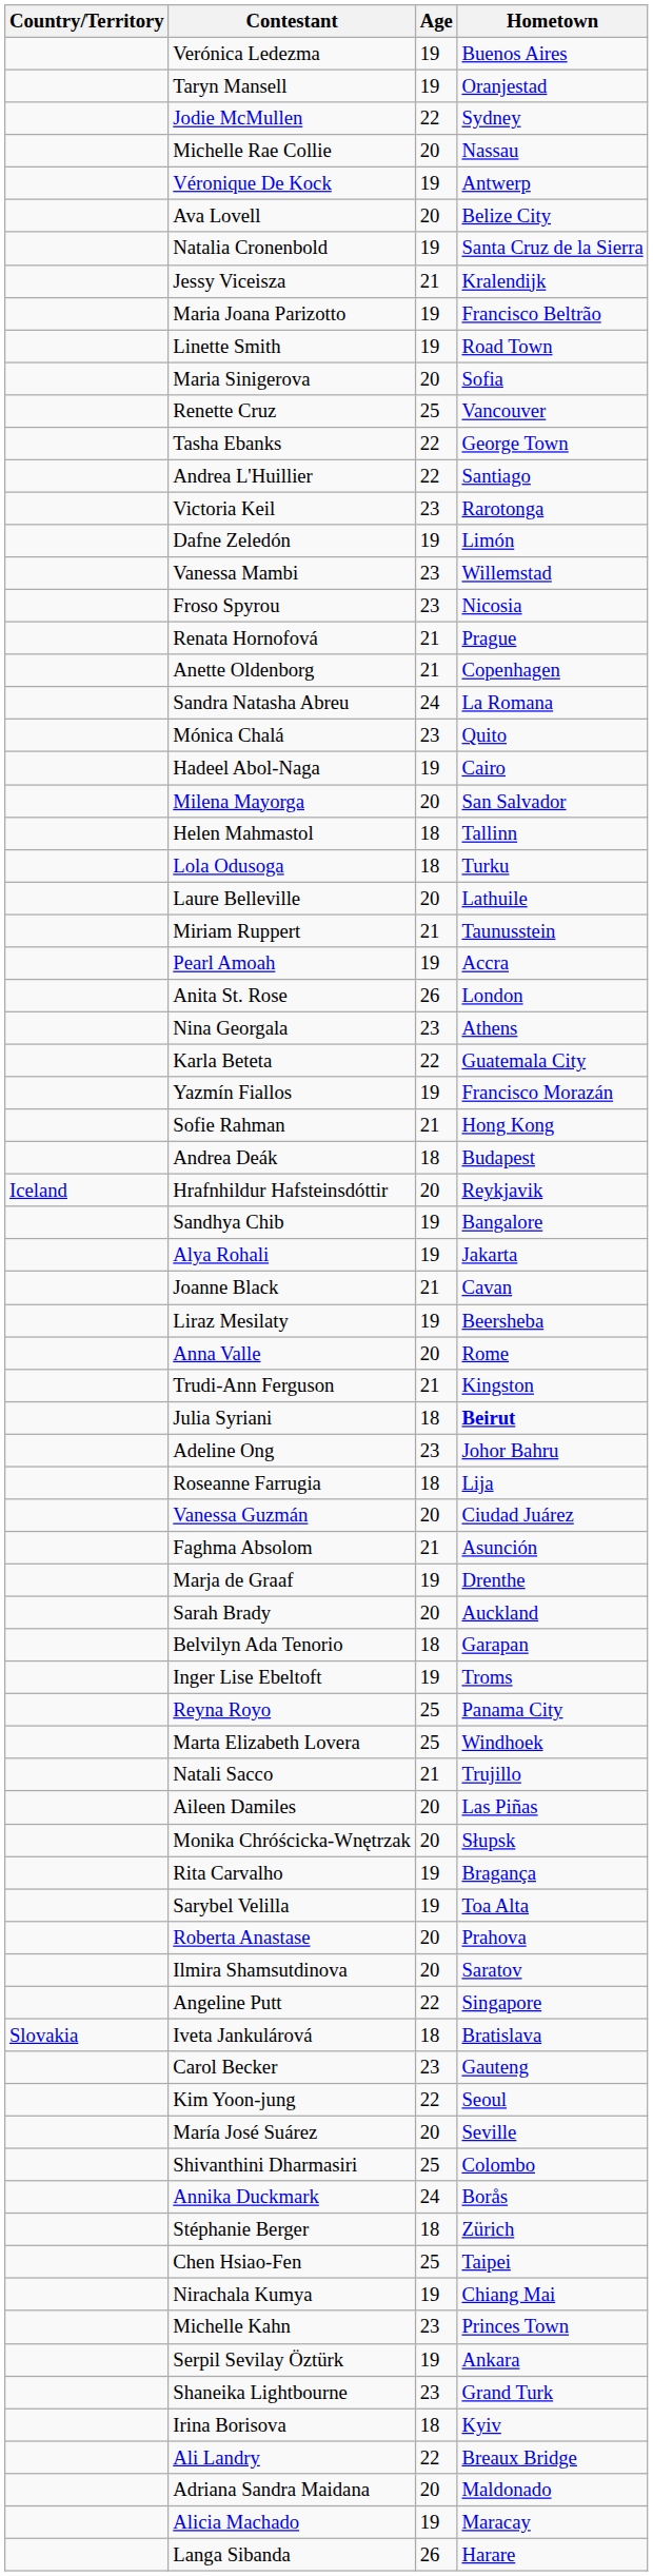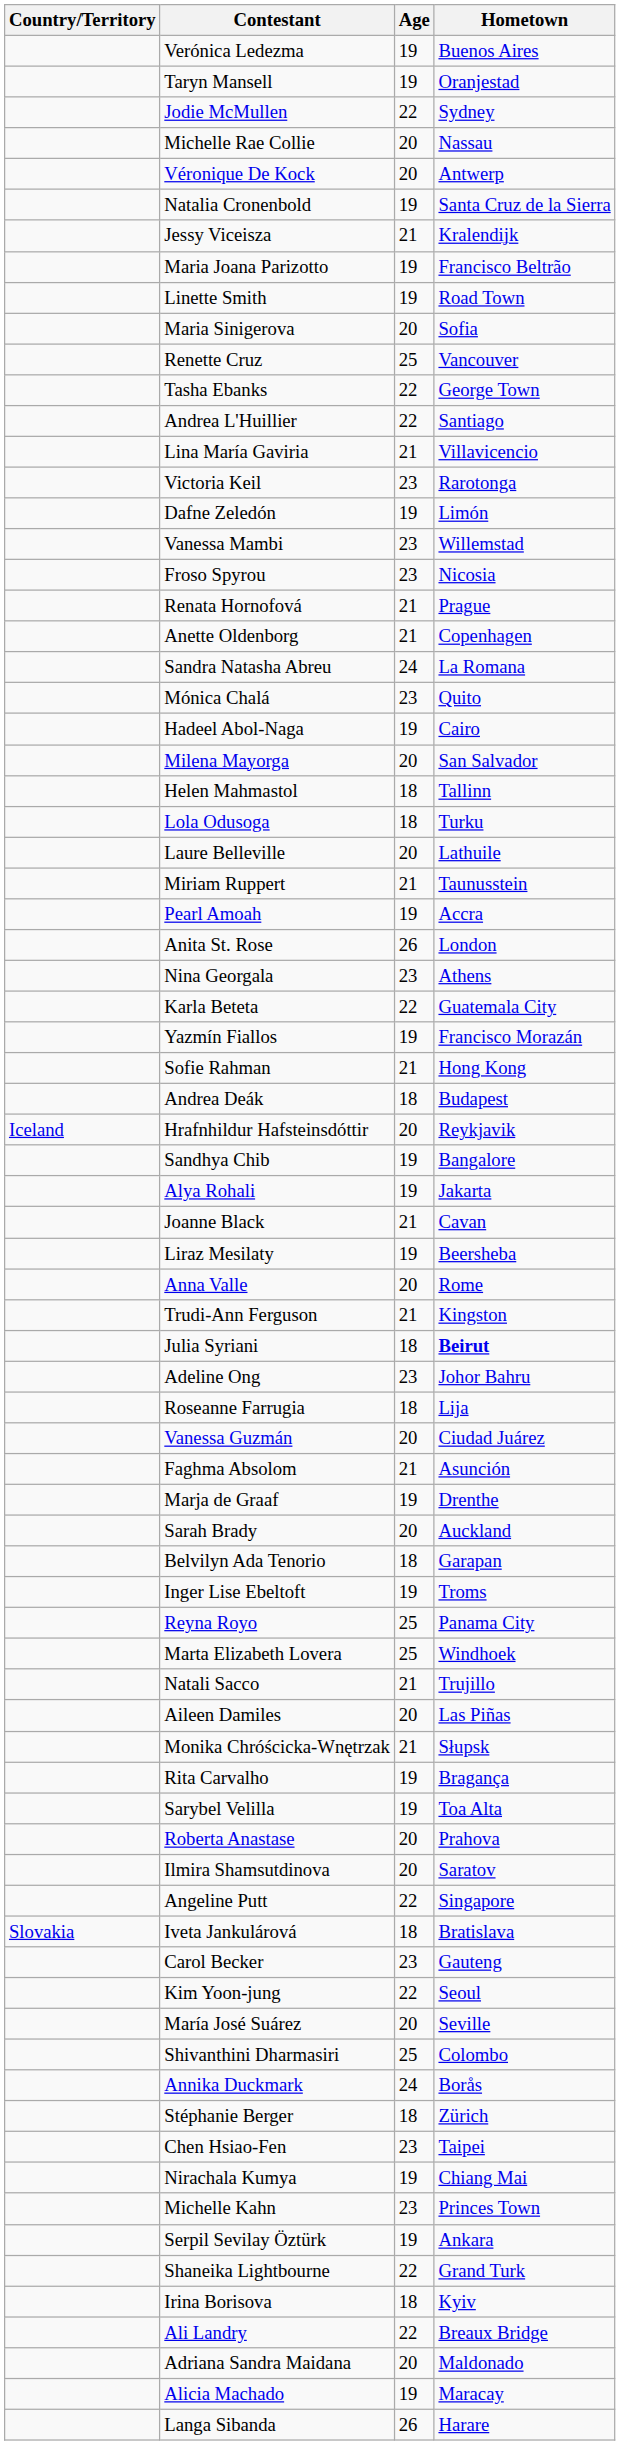 <table class="wikitable sortable" style="font-size: 95%;">
 <tr>
 <th>Country/Territory</th>
 <th>Contestant</th>
 <th>Age</th>
 <th>Hometown</th>
 </tr>
 <tr>
 <td></td>
 <td>Verónica Ledezma</td>
 <td>19</td>
 <td><a href='#'>Buenos Aires</a></td>
 </tr>
 <tr>
 <td></td>
 <td>Taryn Mansell</td>
 <td>19</td>
 <td><a href='#'>Oranjestad</a></td>
 </tr>
 <tr>
 <td></td>
 <td><a href='#'>Jodie McMullen</a></td>
 <td>22</td>
 <td><a href='#'>Sydney</a></td>
 </tr>
 <tr>
 <td></td>
 <td>Michelle Rae Collie</td>
 <td>20</td>
 <td><a href='#'>Nassau</a></td>
 </tr>
 <tr>
 <td></td>
 <td><a href='#'>Véronique De Kock</a></td>
-<td>19</td>
+<td>20</td>
 <td><a href='#'>Antwerp</a></td>
-</tr>
-<tr>
-<td></td>
-<td>Ava Lovell</td>
-<td>20</td>
-<td><a href='#'>Belize City</a></td>
 </tr>
 <tr>
 <td></td>
 <td>Natalia Cronenbold</td>
 <td>19</td>
 <td><a href='#'>Santa Cruz de la Sierra</a></td>
 </tr>
 <tr>
 <td></td>
 <td>Jessy Viceisza</td>
 <td>21</td>
 <td><a href='#'>Kralendijk</a></td>
 </tr>
 <tr>
 <td></td>
 <td>Maria Joana Parizotto</td>
 <td>19</td>
 <td><a href='#'>Francisco Beltrão</a></td>
 </tr>
 <tr>
 <td></td>
 <td>Linette Smith</td>
 <td>19</td>
 <td><a href='#'>Road Town</a></td>
 </tr>
 <tr>
 <td></td>
 <td>Maria Sinigerova</td>
 <td>20</td>
 <td><a href='#'>Sofia</a></td>
 </tr>
 <tr>
 <td></td>
 <td>Renette Cruz</td>
 <td>25</td>
 <td><a href='#'>Vancouver</a></td>
 </tr>
 <tr>
 <td></td>
 <td>Tasha Ebanks</td>
 <td>22</td>
 <td><a href='#'>George Town</a></td>
 </tr>
 <tr>
 <td></td>
 <td>Andrea L'Huillier</td>
 <td>22</td>
 <td><a href='#'>Santiago</a></td>
+</tr>
+<tr>
+<td></td>
+<td>Lina María Gaviria</td>
+<td>21</td>
+<td><a href='#'>Villavicencio</a></td>
 </tr>
 <tr>
 <td></td>
 <td>Victoria Keil</td>
 <td>23</td>
 <td><a href='#'>Rarotonga</a></td>
 </tr>
 <tr>
 <td></td>
 <td>Dafne Zeledón</td>
 <td>19</td>
 <td><a href='#'>Limón</a></td>
 </tr>
 <tr>
 <td></td>
 <td>Vanessa Mambi</td>
 <td>23</td>
 <td><a href='#'>Willemstad</a></td>
 </tr>
 <tr>
 <td></td>
 <td>Froso Spyrou</td>
 <td>23</td>
 <td><a href='#'>Nicosia</a></td>
 </tr>
 <tr>
 <td></td>
 <td>Renata Hornofová</td>
 <td>21</td>
 <td><a href='#'>Prague</a></td>
 </tr>
 <tr>
 <td></td>
 <td>Anette Oldenborg</td>
 <td>21</td>
 <td><a href='#'>Copenhagen</a></td>
 </tr>
 <tr>
 <td></td>
 <td>Sandra Natasha Abreu</td>
 <td>24</td>
 <td><a href='#'>La Romana</a></td>
 </tr>
 <tr>
 <td></td>
 <td>Mónica Chalá</td>
 <td>23</td>
 <td><a href='#'>Quito</a></td>
 </tr>
 <tr>
 <td></td>
 <td>Hadeel Abol-Naga</td>
 <td>19</td>
 <td><a href='#'>Cairo</a></td>
 </tr>
 <tr>
 <td></td>
 <td><a href='#'>Milena Mayorga</a></td>
 <td>20</td>
 <td><a href='#'>San Salvador</a></td>
 </tr>
 <tr>
 <td></td>
 <td>Helen Mahmastol</td>
 <td>18</td>
 <td><a href='#'>Tallinn</a></td>
 </tr>
 <tr>
 <td></td>
 <td><a href='#'>Lola Odusoga</a></td>
 <td>18</td>
 <td><a href='#'>Turku</a></td>
 </tr>
 <tr>
 <td></td>
 <td>Laure Belleville</td>
 <td>20</td>
 <td><a href='#'>Lathuile</a></td>
 </tr>
 <tr>
 <td></td>
 <td>Miriam Ruppert</td>
 <td>21</td>
 <td><a href='#'>Taunusstein</a></td>
 </tr>
 <tr>
 <td></td>
 <td><a href='#'>Pearl Amoah</a></td>
 <td>19</td>
 <td><a href='#'>Accra</a></td>
 </tr>
 <tr>
 <td></td>
 <td>Anita St. Rose</td>
 <td>26</td>
 <td><a href='#'>London</a></td>
 </tr>
 <tr>
 <td></td>
 <td>Nina Georgala</td>
 <td>23</td>
 <td><a href='#'>Athens</a></td>
 </tr>
 <tr>
 <td></td>
 <td>Karla Beteta</td>
 <td>22</td>
 <td><a href='#'>Guatemala City</a></td>
 </tr>
 <tr>
 <td></td>
 <td>Yazmín Fiallos</td>
 <td>19</td>
 <td><a href='#'>Francisco Morazán</a></td>
 </tr>
 <tr>
 <td></td>
 <td>Sofie Rahman</td>
 <td>21</td>
 <td><a href='#'>Hong Kong</a></td>
 </tr>
 <tr>
 <td></td>
 <td>Andrea Deák</td>
 <td>18</td>
 <td><a href='#'>Budapest</a></td>
 </tr>
 <tr>
 <td> <a href='#'>Iceland</a></td>
 <td>Hrafnhildur Hafsteinsdóttir</td>
 <td>20</td>
 <td><a href='#'>Reykjavik</a></td>
 </tr>
 <tr>
 <td></td>
 <td>Sandhya Chib</td>
 <td>19</td>
 <td><a href='#'>Bangalore</a></td>
 </tr>
 <tr>
 <td></td>
 <td><a href='#'>Alya Rohali</a></td>
 <td>19</td>
 <td><a href='#'>Jakarta</a></td>
 </tr>
 <tr>
 <td></td>
 <td>Joanne Black</td>
 <td>21</td>
 <td><a href='#'>Cavan</a></td>
 </tr>
 <tr>
 <td></td>
 <td>Liraz Mesilaty</td>
 <td>19</td>
 <td><a href='#'>Beersheba</a></td>
 </tr>
 <tr>
 <td></td>
 <td><a href='#'>Anna Valle</a></td>
 <td>20</td>
 <td><a href='#'>Rome</a></td>
 </tr>
 <tr>
 <td></td>
 <td>Trudi-Ann Ferguson</td>
 <td>21</td>
 <td><a href='#'>Kingston</a></td>
 </tr>
 <tr>
 <td></td>
 <td>Julia Syriani</td>
 <td>18</td>
 <td><strong><a href='#'>Beirut</a></strong></td>
 </tr>
 <tr>
 <td></td>
 <td>Adeline Ong</td>
 <td>23</td>
 <td><a href='#'>Johor Bahru</a></td>
 </tr>
 <tr>
 <td></td>
 <td>Roseanne Farrugia</td>
 <td>18</td>
 <td><a href='#'>Lija</a></td>
 </tr>
 <tr>
 <td></td>
 <td><a href='#'>Vanessa Guzmán</a></td>
 <td>20</td>
 <td><a href='#'>Ciudad Juárez</a></td>
 </tr>
 <tr>
 <td></td>
 <td>Faghma Absolom</td>
 <td>21</td>
 <td><a href='#'>Asunción</a></td>
 </tr>
 <tr>
 <td></td>
 <td>Marja de Graaf</td>
 <td>19</td>
 <td><a href='#'>Drenthe</a></td>
 </tr>
 <tr>
 <td></td>
 <td>Sarah Brady</td>
 <td>20</td>
 <td><a href='#'>Auckland</a></td>
 </tr>
 <tr>
 <td></td>
 <td>Belvilyn Ada Tenorio</td>
 <td>18</td>
 <td><a href='#'>Garapan</a></td>
 </tr>
 <tr>
 <td></td>
 <td>Inger Lise Ebeltoft</td>
 <td>19</td>
 <td><a href='#'>Troms</a></td>
 </tr>
 <tr>
 <td></td>
 <td><a href='#'>Reyna Royo</a></td>
 <td>25</td>
 <td><a href='#'>Panama City</a></td>
 </tr>
 <tr>
 <td></td>
 <td>Marta Elizabeth Lovera</td>
 <td>25</td>
 <td><a href='#'>Windhoek</a></td>
 </tr>
 <tr>
 <td></td>
 <td>Natali Sacco</td>
 <td>21</td>
 <td><a href='#'>Trujillo</a></td>
 </tr>
 <tr>
 <td></td>
 <td>Aileen Damiles</td>
 <td>20</td>
 <td><a href='#'>Las Piñas</a></td>
 </tr>
 <tr>
 <td></td>
 <td>Monika Chróścicka-Wnętrzak</td>
-<td>20</td>
+<td>21</td>
 <td><a href='#'>Słupsk</a></td>
 </tr>
 <tr>
 <td></td>
 <td>Rita Carvalho</td>
 <td>19</td>
 <td><a href='#'>Bragança</a></td>
 </tr>
 <tr>
 <td></td>
 <td>Sarybel Velilla</td>
 <td>19</td>
 <td><a href='#'>Toa Alta</a></td>
 </tr>
 <tr>
 <td></td>
 <td><a href='#'>Roberta Anastase</a></td>
 <td>20</td>
 <td><a href='#'>Prahova</a></td>
 </tr>
 <tr>
 <td></td>
 <td>Ilmira Shamsutdinova</td>
 <td>20</td>
 <td><a href='#'>Saratov</a></td>
 </tr>
 <tr>
 <td></td>
 <td>Angeline Putt</td>
 <td>22</td>
 <td><a href='#'>Singapore</a></td>
 </tr>
 <tr>
 <td> <a href='#'>Slovakia</a></td>
 <td>Iveta Jankulárová</td>
 <td>18</td>
 <td><a href='#'>Bratislava</a></td>
 </tr>
 <tr>
 <td></td>
 <td>Carol Becker</td>
 <td>23</td>
 <td><a href='#'>Gauteng</a></td>
 </tr>
 <tr>
 <td></td>
 <td>Kim Yoon-jung</td>
 <td>22</td>
 <td><a href='#'>Seoul</a></td>
 </tr>
 <tr>
 <td></td>
 <td>María José Suárez</td>
 <td>20</td>
 <td><a href='#'>Seville</a></td>
 </tr>
 <tr>
 <td></td>
 <td>Shivanthini Dharmasiri</td>
 <td>25</td>
 <td><a href='#'>Colombo</a></td>
 </tr>
 <tr>
 <td></td>
 <td><a href='#'>Annika Duckmark</a></td>
 <td>24</td>
 <td><a href='#'>Borås</a></td>
 </tr>
 <tr>
 <td></td>
 <td>Stéphanie Berger</td>
 <td>18</td>
 <td><a href='#'>Zürich</a></td>
 </tr>
 <tr>
 <td></td>
 <td>Chen Hsiao-Fen</td>
-<td>25</td>
+<td>23</td>
 <td><a href='#'>Taipei</a></td>
 </tr>
 <tr>
 <td></td>
 <td>Nirachala Kumya</td>
 <td>19</td>
 <td><a href='#'>Chiang Mai</a></td>
 </tr>
 <tr>
 <td></td>
 <td>Michelle Kahn</td>
 <td>23</td>
 <td><a href='#'>Princes Town</a></td>
 </tr>
 <tr>
 <td></td>
 <td>Serpil Sevilay Öztürk</td>
 <td>19</td>
 <td><a href='#'>Ankara</a></td>
 </tr>
 <tr>
 <td></td>
 <td>Shaneika Lightbourne</td>
-<td>23</td>
+<td>22</td>
 <td><a href='#'>Grand Turk</a></td>
 </tr>
 <tr>
 <td></td>
 <td>Irina Borisova</td>
 <td>18</td>
 <td><a href='#'>Kyiv</a></td>
 </tr>
 <tr>
 <td></td>
 <td><a href='#'>Ali Landry</a></td>
 <td>22</td>
 <td><a href='#'>Breaux Bridge</a></td>
 </tr>
 <tr>
 <td></td>
 <td>Adriana Sandra Maidana</td>
 <td>20</td>
 <td><a href='#'>Maldonado</a></td>
 </tr>
 <tr>
 <td></td>
 <td><a href='#'>Alicia Machado</a></td>
 <td>19</td>
 <td><a href='#'>Maracay</a></td>
 </tr>
 <tr>
 <td></td>
 <td>Langa Sibanda</td>
 <td>26</td>
 <td><a href='#'>Harare</a></td>
 </tr>
 </table>
